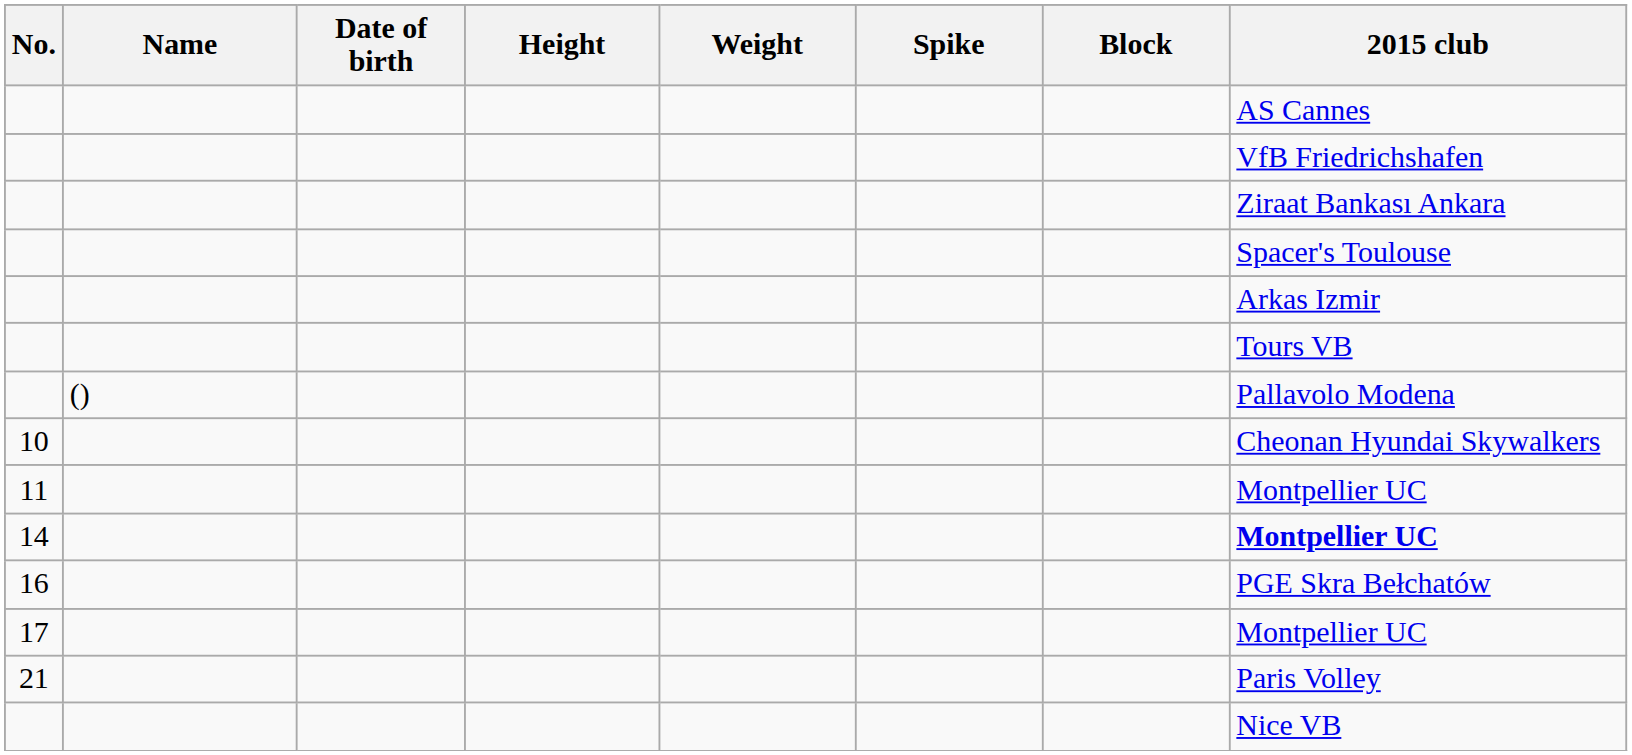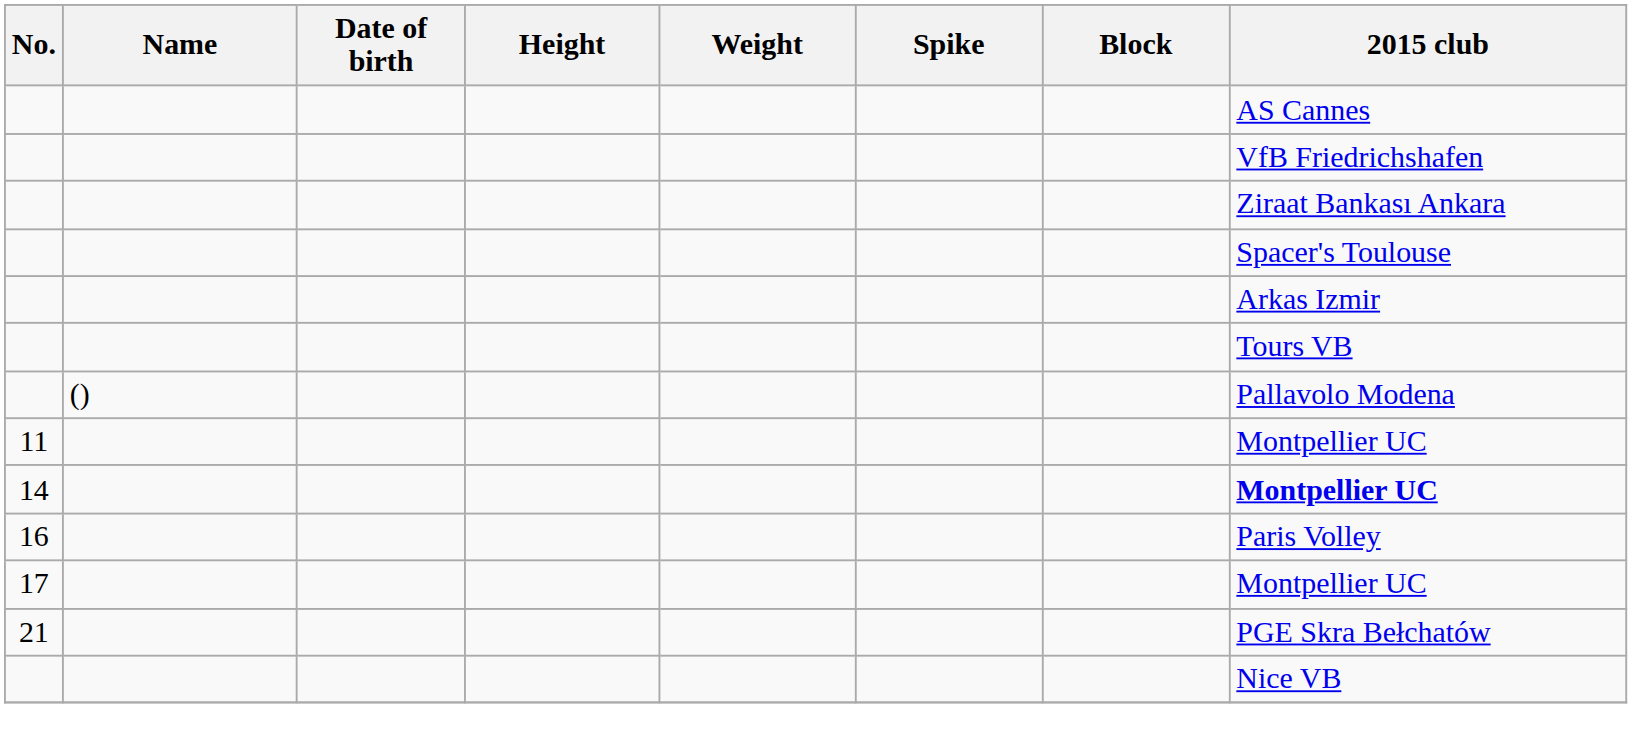 <table class="wikitable sortable" style="font-size:100%; text-align:center;">
 <tr>
 <th>No.</th>
 <th style="width:12em">Name</th>
 <th style="width:8em">Date of birth</th>
 <th style="width:9em">Height</th>
 <th style="width:9em">Weight</th>
 <th style="width:9em">Spike</th>
 <th style="width:9em">Block</th>
 <th style="width:19em">2015 club</th>
 </tr>
 <tr>
 <td></td>
 <td align=left></td>
 <td align=right></td>
 <td></td>
 <td></td>
 <td></td>
 <td></td>
 <td align=left> <a href='#'>AS Cannes</a></td>
 </tr>
 <tr>
 <td></td>
 <td align=left></td>
 <td align=right></td>
 <td></td>
 <td></td>
 <td></td>
 <td></td>
 <td align=left> <a href='#'>VfB Friedrichshafen</a></td>
 </tr>
 <tr>
 <td></td>
 <td align=left></td>
 <td align=right></td>
 <td></td>
 <td></td>
 <td></td>
 <td></td>
 <td align=left> <a href='#'>Ziraat Bankası Ankara</a></td>
 </tr>
 <tr>
 <td></td>
 <td align=left></td>
 <td align=right></td>
 <td></td>
 <td></td>
 <td></td>
 <td></td>
 <td align=left> <a href='#'>Spacer's Toulouse</a></td>
 </tr>
 <tr>
 <td></td>
 <td align=left></td>
 <td align=right></td>
 <td></td>
 <td></td>
 <td></td>
 <td></td>
 <td align=left> <a href='#'>Arkas Izmir</a></td>
 </tr>
 <tr>
 <td></td>
 <td align=left></td>
 <td align=right></td>
 <td></td>
 <td></td>
 <td></td>
 <td></td>
 <td align=left> <a href='#'>Tours VB</a></td>
 </tr>
 <tr>
 <td></td>
 <td align=left> ()</td>
 <td align=right></td>
 <td></td>
 <td></td>
 <td></td>
 <td></td>
 <td align=left> <a href='#'>Pallavolo Modena</a></td>
 </tr>
 <tr>
-<td>10</td>
-<td align=left></td>
-<td align=right></td>
-<td></td>
-<td></td>
-<td></td>
-<td></td>
-<td align=left> <a href='#'>Cheonan Hyundai Skywalkers</a></td>
-</tr>
-<tr>
 <td>11</td>
 <td align=left></td>
 <td align=right></td>
 <td></td>
 <td></td>
 <td></td>
 <td></td>
 <td align=left> <a href='#'>Montpellier UC</a></td>
 </tr>
 <tr>
 <td>14</td>
 <td align=left></td>
 <td align=right></td>
 <td></td>
 <td></td>
 <td></td>
 <td></td>
 <td align=left><strong> <a href='#'>Montpellier UC</a></strong></td>
 </tr>
 <tr>
 <td>16</td>
 <td align=left></td>
 <td align=right></td>
 <td></td>
 <td></td>
 <td></td>
 <td></td>
-<td align=left> <a href='#'>PGE Skra Bełchatów</a></td>
+<td align=left> <a href='#'>Paris Volley</a></td>
 </tr>
 <tr>
 <td>17</td>
 <td align=left></td>
 <td align=right></td>
 <td></td>
 <td></td>
 <td></td>
 <td></td>
 <td align=left> <a href='#'>Montpellier UC</a></td>
 </tr>
 <tr>
 <td>21</td>
 <td align=left></td>
 <td align=right></td>
 <td></td>
 <td></td>
 <td></td>
 <td></td>
-<td align=left> <a href='#'>Paris Volley</a></td>
+<td align=left> <a href='#'>PGE Skra Bełchatów</a></td>
 </tr>
 <tr>
 <td></td>
 <td align=left></td>
 <td align=right></td>
 <td></td>
 <td></td>
 <td></td>
 <td></td>
 <td align=left> <a href='#'>Nice VB</a></td>
 </tr>
 <tr>
 </tr>
 </table>
